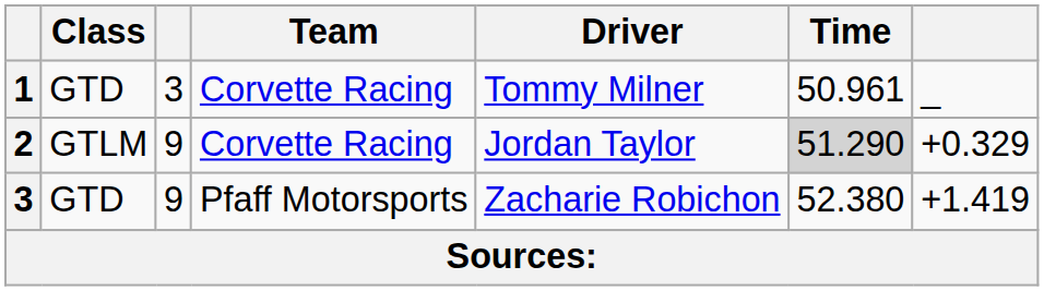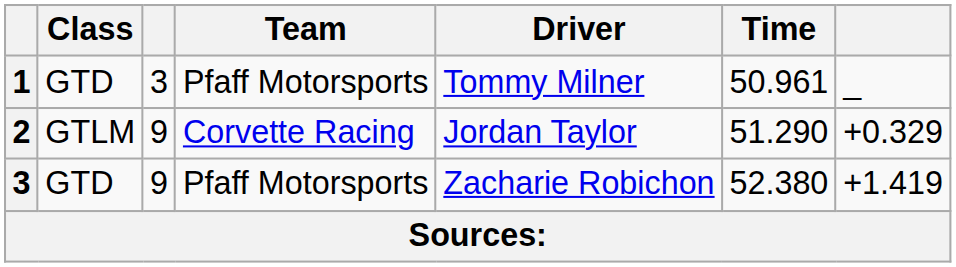 <table class="wikitable">
 <tr>
 <th scope="col"></th>
 <th scope="col">Class</th>
 <th scope="col"></th>
 <th scope="col">Team</th>
 <th scope="col">Driver</th>
 <th scope="col">Time</th>
 <th scope="col"></th>
 </tr>
 <tr>
 <th scope="row">1</th>
 <td>GTD</td>
 <td>3</td>
-<td><a href='#'>Corvette Racing</a></td>
+<td>Pfaff Motorsports</td>
 <td><a href='#'>Tommy Milner</a></td>
 <td>50.961</td>
 <td>_</td>
 </tr>
 <tr>
 <th scope="row">2</th>
 <td>GTLM</td>
 <td>9</td>
 <td><a href='#'>Corvette Racing</a></td>
 <td><a href='#'>Jordan Taylor</a></td>
-<td style="background: lightgrey;">51.290</td>
+<td>51.290</td>
 <td>+0.329</td>
 </tr>
 <tr>
 <th scope="row">3</th>
 <td>GTD</td>
 <td>9</td>
 <td>Pfaff Motorsports</td>
 <td><a href='#'>Zacharie Robichon</a></td>
 <td>52.380</td>
 <td>+1.419</td>
 </tr>
 <tr>
 <th colspan="7">Sources:</th>
 </tr>
 </table>
